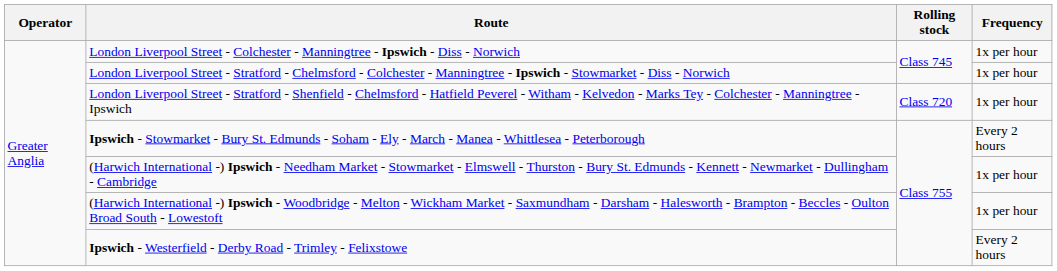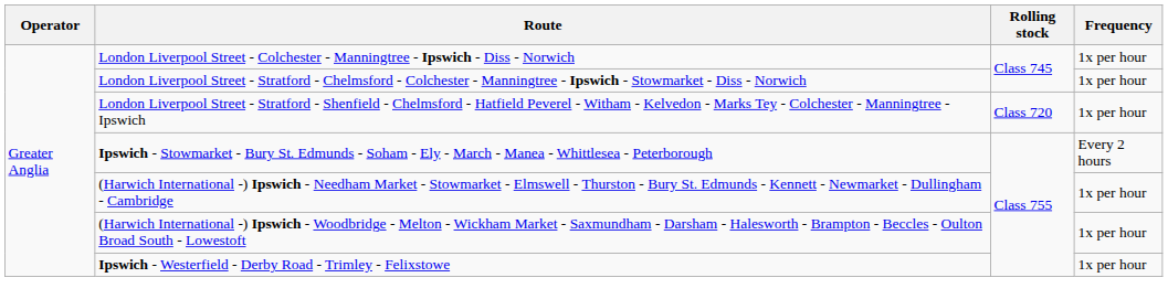 <table class="wikitable vatop">
 <tr>
 <th>Operator</th>
 <th>Route</th>
 <th>Rolling stock</th>
 <th>Frequency</th>
 </tr>
 <tr>
 <td rowspan="7"><a href='#'>Greater Anglia</a></td>
 <td><a href='#'>London Liverpool Street</a> - <a href='#'>Colchester</a> - <a href='#'>Manningtree</a> - <strong>Ipswich</strong> - <a href='#'>Diss</a> - <a href='#'>Norwich</a></td>
 <td rowspan="2"><a href='#'>Class 745</a></td>
 <td>1x per hour</td>
 </tr>
 <tr>
 <td><a href='#'>London Liverpool Street</a> - <a href='#'>Stratford</a> - <a href='#'>Chelmsford</a> - <a href='#'>Colchester</a> - <a href='#'>Manningtree</a> - <strong>Ipswich</strong> - <a href='#'>Stowmarket</a> - <a href='#'>Diss</a> - <a href='#'>Norwich</a></td>
 <td>1x per hour</td>
 </tr>
 <tr>
 <td><a href='#'>London Liverpool Street</a> - <a href='#'>Stratford</a> - <a href='#'>Shenfield</a> - <a href='#'>Chelmsford</a> - <a href='#'>Hatfield Peverel</a> - <a href='#'>Witham</a> - <a href='#'>Kelvedon</a> - <a href='#'>Marks Tey</a> - <a href='#'>Colchester</a> - <a href='#'>Manningtree</a> - Ipswich</td>
 <td><a href='#'>Class 720</a></td>
 <td>1x per hour</td>
 </tr>
 <tr>
 <td><strong>Ipswich</strong> - <a href='#'>Stowmarket</a> - <a href='#'>Bury St. Edmunds</a> - <a href='#'>Soham</a> - <a href='#'>Ely</a> - <a href='#'>March</a> - <a href='#'>Manea</a> - <a href='#'>Whittlesea</a> - <a href='#'>Peterborough</a></td>
 <td rowspan="4"><a href='#'>Class 755</a></td>
 <td>Every 2 hours</td>
 </tr>
 <tr>
 <td>(<a href='#'>Harwich International</a> -) <strong>Ipswich</strong> - <a href='#'>Needham Market</a> - <a href='#'>Stowmarket</a> - <a href='#'>Elmswell</a> - <a href='#'>Thurston</a> - <a href='#'>Bury St. Edmunds</a> - <a href='#'>Kennett</a> - <a href='#'>Newmarket</a> - <a href='#'>Dullingham</a> - <a href='#'>Cambridge</a></td>
 <td>1x per hour</td>
 </tr>
 <tr>
 <td>(<a href='#'>Harwich International</a> -) <strong>Ipswich</strong> - <a href='#'>Woodbridge</a> - <a href='#'>Melton</a> - <a href='#'>Wickham Market</a> - <a href='#'>Saxmundham</a> - <a href='#'>Darsham</a> - <a href='#'>Halesworth</a> - <a href='#'>Brampton</a> - <a href='#'>Beccles</a> - <a href='#'>Oulton Broad South</a> - <a href='#'>Lowestoft</a></td>
 <td>1x per hour</td>
 </tr>
 <tr>
 <td><strong>Ipswich</strong> - <a href='#'>Westerfield</a> - <a href='#'>Derby Road</a> - <a href='#'>Trimley</a> - <a href='#'>Felixstowe</a></td>
-<td>Every 2 hours</td>
+<td>1x per hour</td>
 </tr>
 </table>
